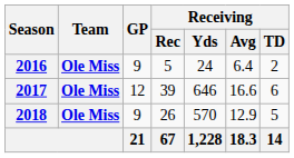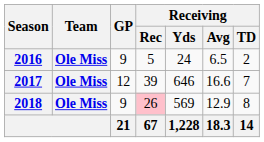 <table class="wikitable" style="text-align:center;">
 <tr>
 <th rowspan="2">Season</th>
 <th rowspan="2">Team</th>
 <th rowspan="2">GP</th>
 <th colspan="4">Receiving</th>
 </tr>
 <tr>
 <th>Rec</th>
 <th>Yds</th>
 <th>Avg</th>
 <th>TD</th>
 </tr>
 <tr>
 <th><a href='#'>2016</a></th>
 <th><a href='#'>Ole Miss</a></th>
 <td>9</td>
 <td>5</td>
 <td>24</td>
-<td>6.4</td>
+<td>6.5</td>
 <td>2</td>
 </tr>
 <tr>
 <th><a href='#'>2017</a></th>
 <th><a href='#'>Ole Miss</a></th>
 <td>12</td>
 <td>39</td>
 <td>646</td>
 <td>16.6</td>
-<td>6</td>
+<td>7</td>
 </tr>
 <tr>
 <th><a href='#'>2018</a></th>
 <th><a href='#'>Ole Miss</a></th>
 <td>9</td>
-<td>26</td>
-<td>570</td>
+<td style="background: pink;">26</td>
+<td>569</td>
 <td>12.9</td>
-<td>5</td>
+<td>8</td>
 </tr>
 <tr>
 <th colspan="2"></th>
 <th>21</th>
 <th>67</th>
 <th>1,228</th>
 <th>18.3</th>
 <th>14</th>
 </tr>
 </table>
